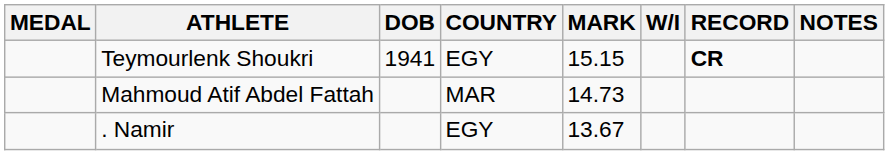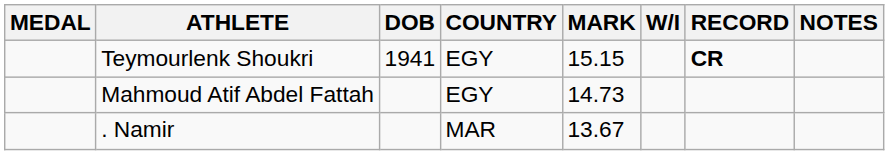 <table class="wikitable">
 <tr>
 <th>MEDAL</th>
 <th>ATHLETE</th>
 <th>DOB</th>
 <th>COUNTRY</th>
 <th>MARK</th>
 <th>W/I</th>
 <th>RECORD</th>
 <th>NOTES</th>
 </tr>
 <tr>
 <td></td>
 <td>Teymourlenk Shoukri</td>
 <td>1941</td>
 <td>EGY</td>
 <td>15.15</td>
 <td></td>
 <td><strong>CR</strong></td>
 <td></td>
 </tr>
 <tr>
 <td></td>
 <td>Mahmoud Atif Abdel Fattah</td>
 <td></td>
-<td>MAR</td>
+<td>EGY</td>
 <td>14.73</td>
 <td></td>
 <td></td>
 <td></td>
 </tr>
 <tr>
 <td></td>
 <td>. Namir</td>
 <td></td>
-<td>EGY</td>
+<td>MAR</td>
 <td>13.67</td>
 <td></td>
 <td></td>
 <td></td>
 </tr>
 </table>
